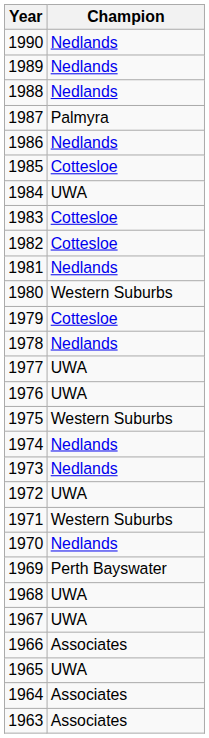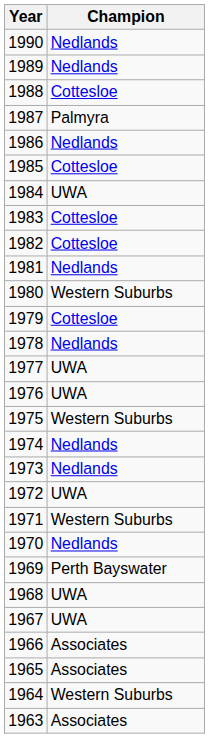 <table class="wikitable">
 <tr>
 <th>Year</th>
 <th style="padding:0 2.5em">Champion</th>
 </tr>
 <tr>
 <td>1990</td>
 <td> <a href='#'>Nedlands</a></td>
 </tr>
 <tr>
 <td>1989</td>
 <td> <a href='#'>Nedlands</a></td>
 </tr>
 <tr>
 <td>1988</td>
-<td> <a href='#'>Nedlands</a></td>
+<td> <a href='#'>Cottesloe</a></td>
 </tr>
 <tr>
 <td>1987</td>
 <td> Palmyra</td>
 </tr>
 <tr>
 <td>1986</td>
 <td> <a href='#'>Nedlands</a></td>
 </tr>
 <tr>
 <td>1985</td>
 <td> <a href='#'>Cottesloe</a></td>
 </tr>
 <tr>
 <td>1984</td>
 <td> UWA</td>
 </tr>
 <tr>
 <td>1983</td>
 <td> <a href='#'>Cottesloe</a></td>
 </tr>
 <tr>
 <td>1982</td>
 <td> <a href='#'>Cottesloe</a></td>
 </tr>
 <tr>
 <td>1981</td>
 <td> <a href='#'>Nedlands</a></td>
 </tr>
 <tr>
 <td>1980</td>
 <td> Western Suburbs</td>
 </tr>
 <tr>
 <td>1979</td>
 <td> <a href='#'>Cottesloe</a></td>
 </tr>
 <tr>
 <td>1978</td>
 <td> <a href='#'>Nedlands</a></td>
 </tr>
 <tr>
 <td>1977</td>
 <td> UWA</td>
 </tr>
 <tr>
 <td>1976</td>
 <td> UWA</td>
 </tr>
 <tr>
 <td>1975</td>
 <td> Western Suburbs</td>
 </tr>
 <tr>
 <td>1974</td>
 <td> <a href='#'>Nedlands</a></td>
 </tr>
 <tr>
 <td>1973</td>
 <td> <a href='#'>Nedlands</a></td>
 </tr>
 <tr>
 <td>1972</td>
 <td> UWA</td>
 </tr>
 <tr>
 <td>1971</td>
 <td> Western Suburbs</td>
 </tr>
 <tr>
 <td>1970</td>
 <td> <a href='#'>Nedlands</a></td>
 </tr>
 <tr>
 <td>1969</td>
 <td> Perth Bayswater</td>
 </tr>
 <tr>
 <td>1968</td>
 <td> UWA</td>
 </tr>
 <tr>
 <td>1967</td>
 <td> UWA</td>
 </tr>
 <tr>
 <td>1966</td>
 <td> Associates</td>
 </tr>
 <tr>
 <td>1965</td>
-<td> UWA</td>
+<td> Associates</td>
 </tr>
 <tr>
 <td>1964</td>
-<td> Associates</td>
+<td> Western Suburbs</td>
 </tr>
 <tr>
 <td>1963</td>
 <td> Associates</td>
 </tr>
 </table>
